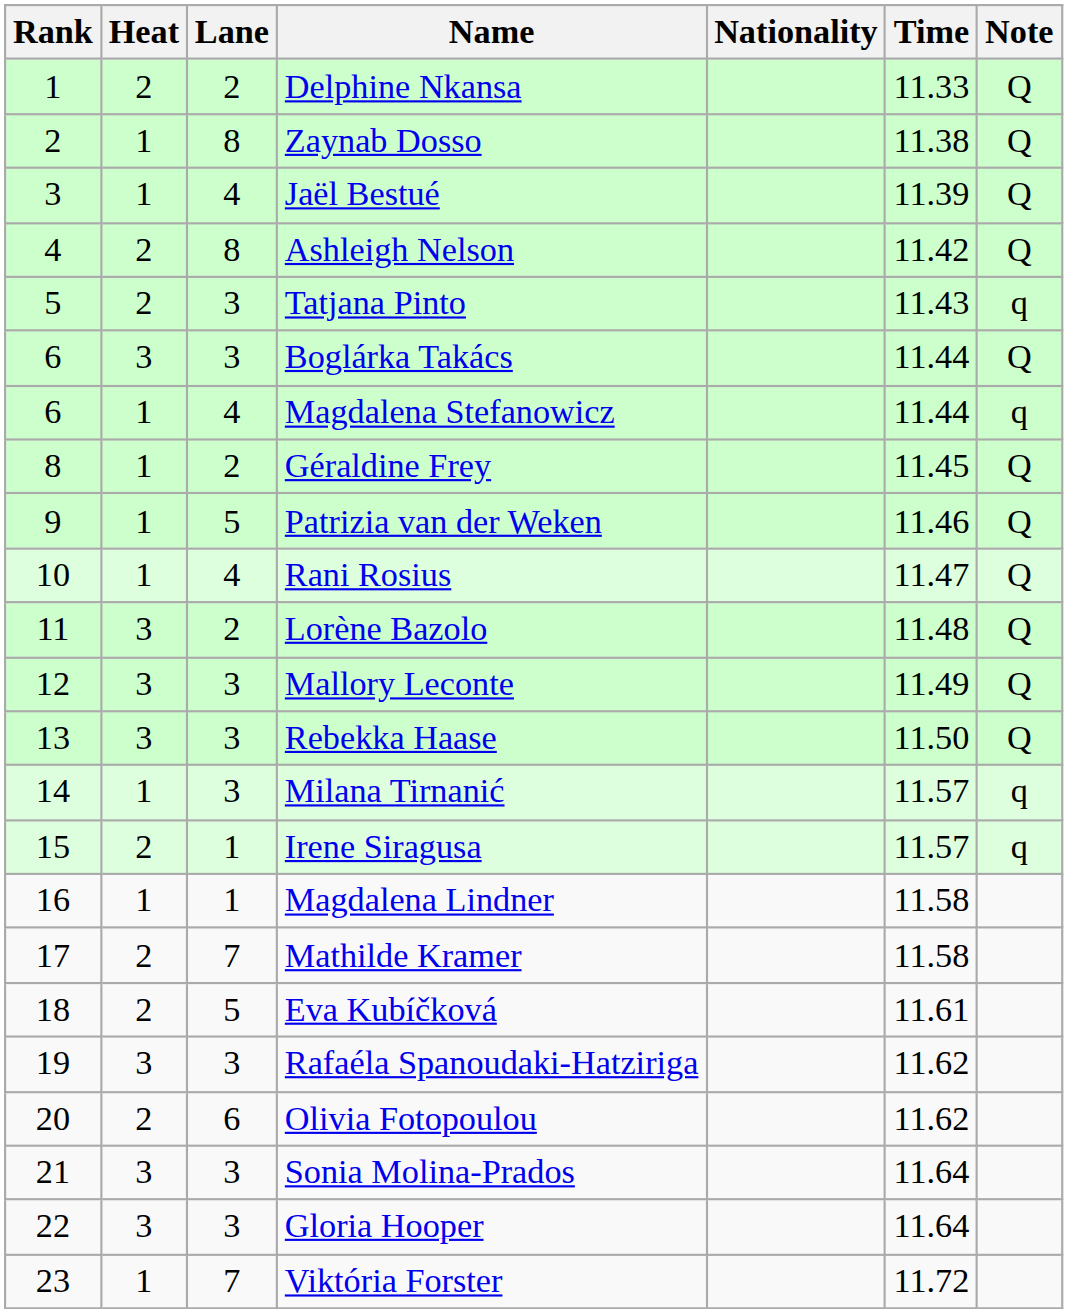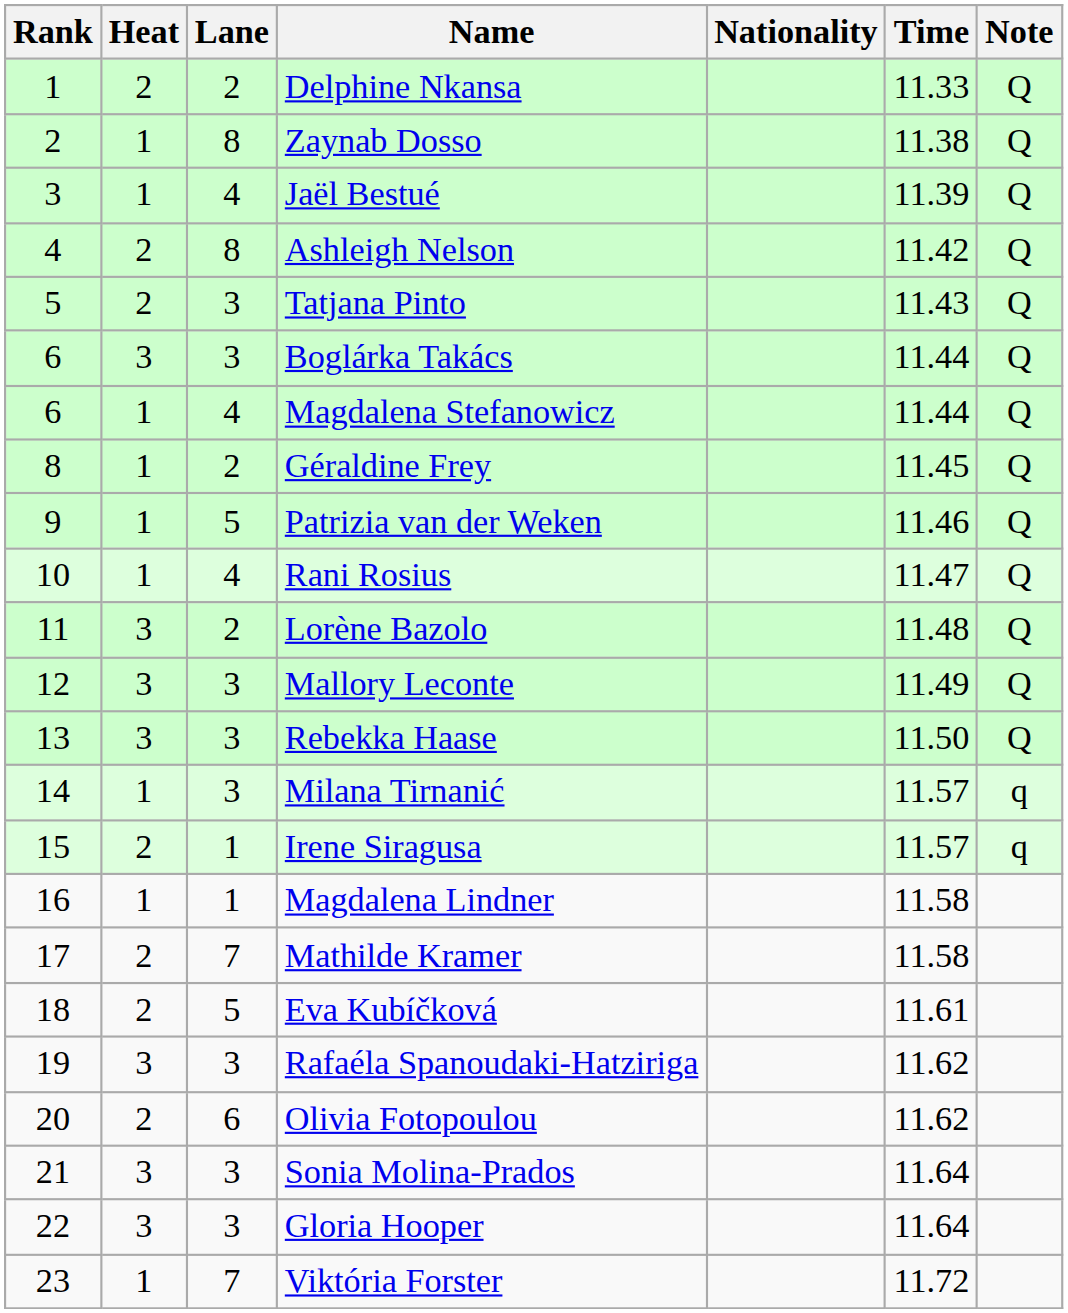 <table class="wikitable sortable" style="text-align:center">
 <tr>
 <th>Rank</th>
 <th>Heat</th>
 <th>Lane</th>
 <th>Name</th>
 <th>Nationality</th>
 <th>Time</th>
 <th>Note</th>
 </tr>
 <tr bgcolor=ccffcc>
 <td>1</td>
 <td>2</td>
 <td>2</td>
 <td align=left><a href='#'>Delphine Nkansa</a></td>
 <td align=left></td>
 <td>11.33</td>
 <td>Q</td>
 </tr>
 <tr bgcolor=ccffcc>
 <td>2</td>
 <td>1</td>
 <td>8</td>
 <td align=left><a href='#'>Zaynab Dosso</a></td>
 <td align=left></td>
 <td>11.38</td>
 <td>Q</td>
 </tr>
 <tr bgcolor=ccffcc>
 <td>3</td>
 <td>1</td>
 <td>4</td>
 <td align=left><a href='#'>Jaël Bestué </a></td>
 <td align=left></td>
 <td>11.39</td>
 <td>Q</td>
 </tr>
 <tr bgcolor=ccffcc>
 <td>4</td>
 <td>2</td>
 <td>8</td>
 <td align=left><a href='#'>Ashleigh Nelson</a></td>
 <td align=left></td>
 <td>11.42</td>
 <td>Q</td>
 </tr>
 <tr bgcolor=ccffcc>
 <td>5</td>
 <td>2</td>
 <td>3</td>
 <td align=left><a href='#'>Tatjana Pinto</a></td>
 <td align=left></td>
 <td>11.43</td>
-<td>q</td>
+<td>Q</td>
 </tr>
 <tr bgcolor=ccffcc>
 <td>6</td>
 <td>3</td>
 <td>3</td>
 <td align=left><a href='#'>Boglárka Takács</a></td>
 <td align=left></td>
 <td>11.44</td>
 <td>Q</td>
 </tr>
 <tr bgcolor=ccffcc>
 <td>6</td>
 <td>1</td>
 <td>4</td>
 <td align=left><a href='#'>Magdalena Stefanowicz</a></td>
 <td align=left></td>
 <td>11.44</td>
-<td>q</td>
+<td>Q</td>
 </tr>
 <tr bgcolor=ccffcc>
 <td>8</td>
 <td>1</td>
 <td>2</td>
 <td align=left><a href='#'>Géraldine Frey</a></td>
 <td align=left></td>
 <td>11.45</td>
 <td>Q</td>
 </tr>
 <tr bgcolor=ccffcc>
 <td>9</td>
 <td>1</td>
 <td>5</td>
 <td align=left><a href='#'>Patrizia van der Weken</a></td>
 <td align=left></td>
 <td>11.46</td>
 <td>Q</td>
 </tr>
 <tr bgcolor=ddffdd>
 <td>10</td>
 <td>1</td>
 <td>4</td>
 <td align=left><a href='#'>Rani Rosius</a></td>
 <td align=left></td>
 <td>11.47</td>
 <td>Q</td>
 </tr>
 <tr bgcolor=ccffcc>
 <td>11</td>
 <td>3</td>
 <td>2</td>
 <td align=left><a href='#'>Lorène Bazolo</a></td>
 <td align=left></td>
 <td>11.48</td>
 <td>Q</td>
 </tr>
 <tr bgcolor=ccffcc>
 <td>12</td>
 <td>3</td>
 <td>3</td>
 <td align=left><a href='#'>Mallory Leconte</a></td>
 <td align=left></td>
 <td>11.49</td>
 <td>Q</td>
 </tr>
 <tr bgcolor=ccffcc>
 <td>13</td>
 <td>3</td>
 <td>3</td>
 <td align=left><a href='#'>Rebekka Haase</a></td>
 <td align=left></td>
 <td>11.50</td>
 <td>Q</td>
 </tr>
 <tr bgcolor=ddffdd>
 <td>14</td>
 <td>1</td>
 <td>3</td>
 <td align=left><a href='#'>Milana Tirnanić </a></td>
 <td align=left></td>
 <td>11.57</td>
 <td>q</td>
 </tr>
 <tr bgcolor=ddffdd>
 <td>15</td>
 <td>2</td>
 <td>1</td>
 <td align=left><a href='#'>Irene Siragusa</a></td>
 <td align=left></td>
 <td>11.57</td>
 <td>q</td>
 </tr>
 <tr>
 <td>16</td>
 <td>1</td>
 <td>1</td>
 <td align=left><a href='#'>Magdalena Lindner</a></td>
 <td align=left></td>
 <td>11.58</td>
 <td></td>
 </tr>
 <tr>
 <td>17</td>
 <td>2</td>
 <td>7</td>
 <td align=left><a href='#'>Mathilde Kramer</a></td>
 <td align=left></td>
 <td>11.58</td>
 <td></td>
 </tr>
 <tr>
 <td>18</td>
 <td>2</td>
 <td>5</td>
 <td align=left><a href='#'>Eva Kubíčková </a></td>
 <td align=left></td>
 <td>11.61</td>
 <td></td>
 </tr>
 <tr>
 <td>19</td>
 <td>3</td>
 <td>3</td>
 <td align=left><a href='#'>Rafaéla Spanoudaki-Hatziriga</a></td>
 <td align=left></td>
 <td>11.62</td>
 <td></td>
 </tr>
 <tr>
 <td>20</td>
 <td>2</td>
 <td>6</td>
 <td align=left><a href='#'>Olivia Fotopoulou</a></td>
 <td align=left></td>
 <td>11.62</td>
 <td></td>
 </tr>
 <tr>
 <td>21</td>
 <td>3</td>
 <td>3</td>
 <td align=left><a href='#'>Sonia Molina-Prados</a></td>
 <td align=left></td>
 <td>11.64</td>
 <td></td>
 </tr>
 <tr>
 <td>22</td>
 <td>3</td>
 <td>3</td>
 <td align=left><a href='#'>Gloria Hooper</a></td>
 <td align=left></td>
 <td>11.64</td>
 <td></td>
 </tr>
 <tr>
 <td>23</td>
 <td>1</td>
 <td>7</td>
 <td align=left><a href='#'>Viktória Forster</a></td>
 <td align=left></td>
 <td>11.72</td>
 <td></td>
 </tr>
 </table>
